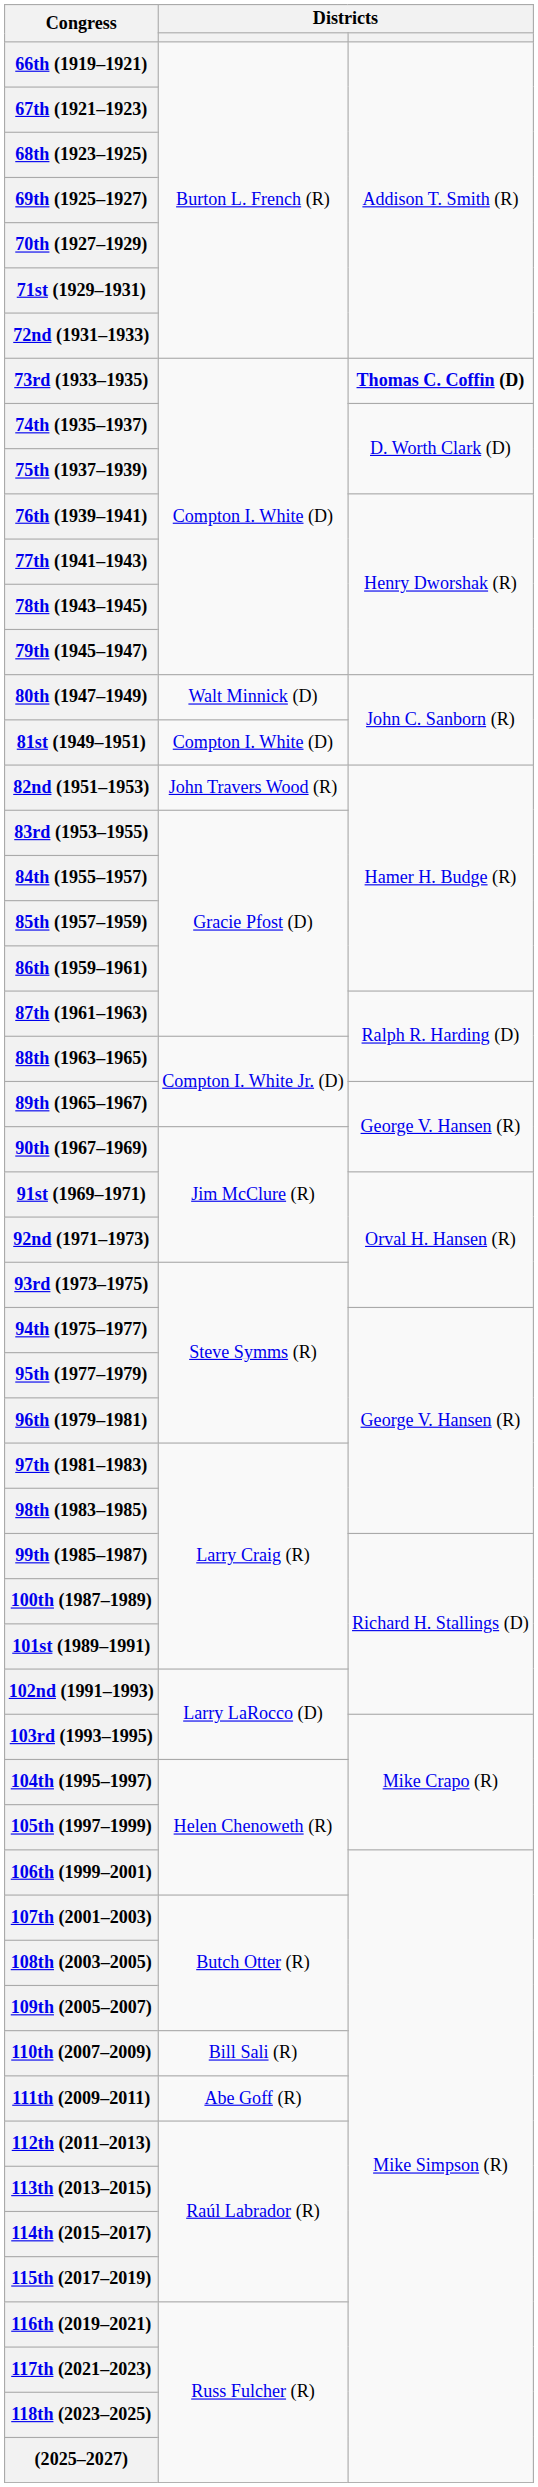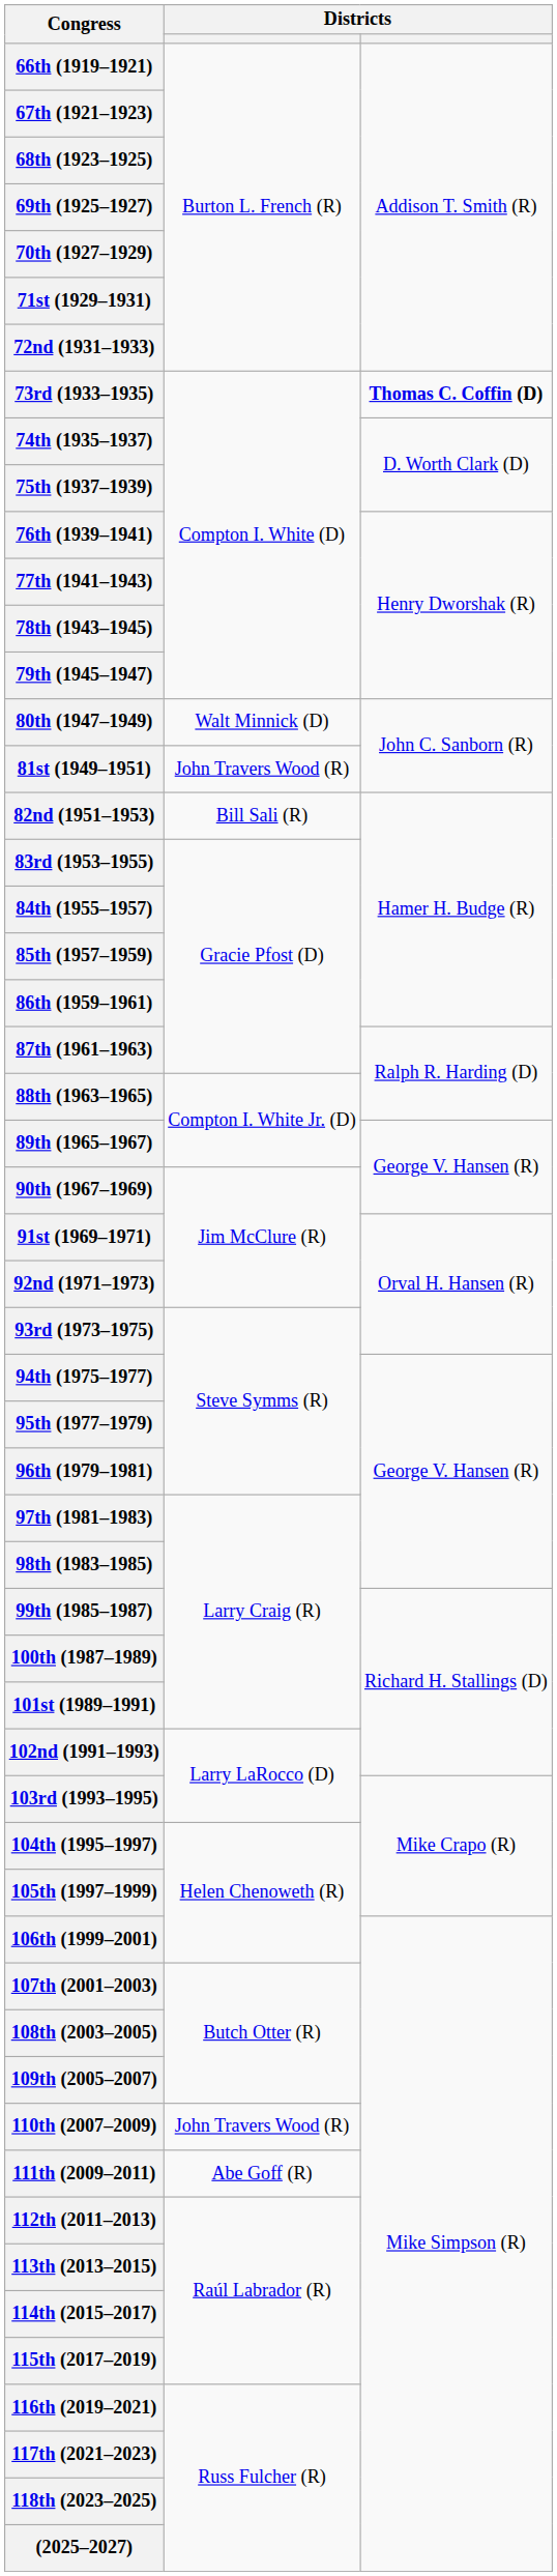 <table class=wikitable style="text-align:center">
 <tr>
 <th scope="col" rowspan=2>Congress</th>
 <th scope="colgroup" colspan=2>Districts</th>
 </tr>
 <tr>
 <th scope="col"></th>
 <th scope="col"></th>
 </tr>
 <tr style="height:2.5em">
 <th scope="row"><a href='#'>66th</a> (1919–1921)</th>
 <td rowspan=7 ><a href='#'>Burton L. French</a> (R)</td>
 <td rowspan=7 ><a href='#'>Addison T. Smith</a> (R)</td>
 </tr>
 <tr style="height:2.5em">
 <th scope="row"><a href='#'>67th</a> (1921–1923)</th>
 </tr>
 <tr style="height:2.5em">
 <th scope="row"><a href='#'>68th</a> (1923–1925)</th>
 </tr>
 <tr style="height:2.5em">
 <th scope="row"><a href='#'>69th</a> (1925–1927)</th>
 </tr>
 <tr style="height:2.5em">
 <th scope="row"><a href='#'>70th</a> (1927–1929)</th>
 </tr>
 <tr style="height:2.5em">
 <th scope="row"><a href='#'>71st</a> (1929–1931)</th>
 </tr>
 <tr style="height:2.5em">
 <th scope="row"><a href='#'>72nd</a> (1931–1933)</th>
 </tr>
 <tr style="height:2.5em">
 <th scope="row"><a href='#'>73rd</a> (1933–1935)</th>
 <td rowspan=7 ><a href='#'>Compton I. White</a> (D)</td>
 <td><strong><a href='#'>Thomas C. Coffin</a> (D)</strong></td>
 </tr>
 <tr style="height:2.5em">
 <th scope="row"><a href='#'>74th</a> (1935–1937)</th>
 <td rowspan=2 ><a href='#'>D. Worth Clark</a> (D)</td>
 </tr>
 <tr style="height:2.5em">
 <th scope="row"><a href='#'>75th</a> (1937–1939)</th>
 </tr>
 <tr style="height:2.5em">
 <th scope="row"><a href='#'>76th</a> (1939–1941)</th>
 <td rowspan=4 ><a href='#'>Henry Dworshak</a> (R)</td>
 </tr>
 <tr style="height:2.5em">
 <th scope="row"><a href='#'>77th</a> (1941–1943)</th>
 </tr>
 <tr style="height:2.5em">
 <th scope="row"><a href='#'>78th</a> (1943–1945)</th>
 </tr>
 <tr style="height:2.5em">
 <th scope="row"><a href='#'>79th</a> (1945–1947)</th>
 </tr>
 <tr style="height:2.5em">
 <th scope="row"><a href='#'>80th</a> (1947–1949)</th>
 <td><a href='#'>Walt Minnick</a> (D)</td>
 <td rowspan=2 ><a href='#'>John C. Sanborn</a> (R)</td>
 </tr>
 <tr style="height:2.5em">
 <th scope="row"><a href='#'>81st</a> (1949–1951)</th>
-<td><a href='#'>Compton I. White</a> (D)</td>
+<td><a href='#'>John Travers Wood</a> (R)</td>
 </tr>
 <tr style="height:2.5em">
 <th scope="row"><a href='#'>82nd</a> (1951–1953)</th>
-<td><a href='#'>John Travers Wood</a> (R)</td>
+<td><a href='#'>Bill Sali</a> (R)</td>
 <td rowspan=5 ><a href='#'>Hamer H. Budge</a> (R)</td>
 </tr>
 <tr style="height:2.5em">
 <th scope="row"><a href='#'>83rd</a> (1953–1955)</th>
 <td rowspan=5 ><a href='#'>Gracie Pfost</a> (D)</td>
 </tr>
 <tr style="height:2.5em">
 <th scope="row"><a href='#'>84th</a> (1955–1957)</th>
 </tr>
 <tr style="height:2.5em">
 <th scope="row"><a href='#'>85th</a> (1957–1959)</th>
 </tr>
 <tr style="height:2.5em">
 <th scope="row"><a href='#'>86th</a> (1959–1961)</th>
 </tr>
 <tr style="height:2.5em">
 <th scope="row"><a href='#'>87th</a> (1961–1963)</th>
 <td rowspan=2 ><a href='#'>Ralph R. Harding</a> (D)</td>
 </tr>
 <tr style="height:2.5em">
 <th scope="row"><a href='#'>88th</a> (1963–1965)</th>
 <td rowspan=2 ><a href='#'>Compton I. White Jr.</a> (D)</td>
 </tr>
 <tr style="height:2.5em">
 <th scope="row"><a href='#'>89th</a> (1965–1967)</th>
 <td rowspan=2 ><a href='#'>George V. Hansen</a> (R)</td>
 </tr>
 <tr style="height:2.5em">
 <th scope="row"><a href='#'>90th</a> (1967–1969)</th>
 <td rowspan=3 ><a href='#'>Jim McClure</a> (R)</td>
 </tr>
 <tr style="height:2.5em">
 <th scope="row"><a href='#'>91st</a> (1969–1971)</th>
 <td rowspan=3 ><a href='#'>Orval H. Hansen</a> (R)</td>
 </tr>
 <tr style="height:2.5em">
 <th scope="row"><a href='#'>92nd</a> (1971–1973)</th>
 </tr>
 <tr style="height:2.5em">
 <th scope="row"><a href='#'>93rd</a> (1973–1975)</th>
 <td rowspan=4 ><a href='#'>Steve Symms</a> (R)</td>
 </tr>
 <tr style="height:2.5em">
 <th scope="row"><a href='#'>94th</a> (1975–1977)</th>
 <td rowspan=5 ><a href='#'>George V. Hansen</a> (R)</td>
 </tr>
 <tr style="height:2.5em">
 <th scope="row"><a href='#'>95th</a> (1977–1979)</th>
 </tr>
 <tr style="height:2.5em">
 <th scope="row"><a href='#'>96th</a> (1979–1981)</th>
 </tr>
 <tr style="height:2.5em">
 <th scope="row"><a href='#'>97th</a> (1981–1983)</th>
 <td rowspan=5 ><a href='#'>Larry Craig</a> (R)</td>
 </tr>
 <tr style="height:2.5em">
 <th scope="row"><a href='#'>98th</a> (1983–1985)</th>
 </tr>
 <tr style="height:2.5em">
 <th scope="row"><a href='#'>99th</a> (1985–1987)</th>
 <td rowspan=4 ><a href='#'>Richard H. Stallings</a> (D)</td>
 </tr>
 <tr style="height:2.5em">
 <th scope="row"><a href='#'>100th</a> (1987–1989)</th>
 </tr>
 <tr style="height:2.5em">
 <th scope="row"><a href='#'>101st</a> (1989–1991)</th>
 </tr>
 <tr style="height:2.5em">
 <th scope="row"><a href='#'>102nd</a> (1991–1993)</th>
 <td rowspan=2 ><a href='#'>Larry LaRocco</a> (D)</td>
 </tr>
 <tr style="height:2.5em">
 <th scope="row"><a href='#'>103rd</a> (1993–1995)</th>
 <td rowspan=3 ><a href='#'>Mike Crapo</a> (R)</td>
 </tr>
 <tr style="height:2.5em">
 <th scope="row"><a href='#'>104th</a> (1995–1997)</th>
 <td rowspan=3 ><a href='#'>Helen Chenoweth</a> (R)</td>
 </tr>
 <tr style="height:2.5em">
 <th scope="row"><a href='#'>105th</a> (1997–1999)</th>
 </tr>
 <tr style="height:2.5em">
 <th scope="row"><a href='#'>106th</a> (1999–2001)</th>
 <td rowspan=14 ><a href='#'>Mike Simpson</a> (R)</td>
 </tr>
 <tr style="height:2.5em">
 <th scope="row"><a href='#'>107th</a> (2001–2003)</th>
 <td rowspan=3 ><a href='#'>Butch Otter</a> (R)</td>
 </tr>
 <tr style="height:2.5em">
 <th scope="row"><a href='#'>108th</a> (2003–2005)</th>
 </tr>
 <tr style="height:2.5em">
 <th scope="row"><a href='#'>109th</a> (2005–2007)</th>
 </tr>
 <tr style="height:2.5em">
 <th scope="row"><a href='#'>110th</a> (2007–2009)</th>
-<td><a href='#'>Bill Sali</a> (R)</td>
+<td><a href='#'>John Travers Wood</a> (R)</td>
 </tr>
 <tr style="height:2.5em">
 <th scope="row"><a href='#'>111th</a> (2009–2011)</th>
 <td><a href='#'>Abe Goff</a> (R)</td>
 </tr>
 <tr style="height:2.5em">
 <th scope="row"><a href='#'>112th</a> (2011–2013)</th>
 <td rowspan=4 ><a href='#'>Raúl Labrador</a> (R)</td>
 </tr>
 <tr style="height:2.5em">
 <th scope="row"><a href='#'>113th</a> (2013–2015)</th>
 </tr>
 <tr style="height:2.5em">
 <th scope="row"><a href='#'>114th</a> (2015–2017)</th>
 </tr>
 <tr style="height:2.5em">
 <th scope="row"><a href='#'>115th</a> (2017–2019)</th>
 </tr>
 <tr style="height:2.5em">
 <th scope="row"><a href='#'>116th</a> (2019–2021)</th>
 <td rowspan=4 ><a href='#'>Russ Fulcher</a> (R)</td>
 </tr>
 <tr style="height:2.5em">
 <th scope="row"><a href='#'>117th</a> (2021–2023)</th>
 </tr>
 <tr style="height:2.5em">
 <th scope="row"><a href='#'>118th</a> (2023–2025)</th>
 </tr>
 <tr style="height:2.5em">
 <th scope="row"> (2025–2027)</th>
 </tr>
 </table>
